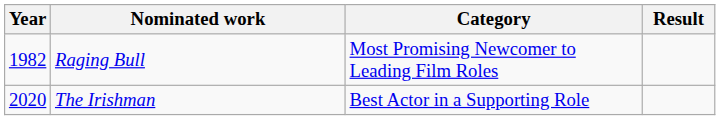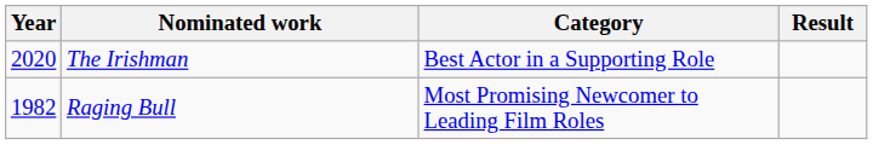 <table class="wikitable sortable">
 <tr>
 <th scope="col" style="width:1em;">Year</th>
 <th scope="col" style="width:39em;">Nominated work</th>
 <th scope="col" style="width:40em;">Category</th>
 <th scope="col" style="width:5em;">Result</th>
 </tr>
 <tr>
+<td><a href='#'>2020</a></td>
+<td><em><a href='#'>The Irishman</a></em></td>
+<td><a href='#'>Best Actor in a Supporting Role</a></td>
+<td></td>
+</tr>
+<tr>
 <td><a href='#'>1982</a></td>
 <td><em><a href='#'>Raging Bull</a></em></td>
 <td><a href='#'>Most Promising Newcomer to Leading Film Roles</a></td>
 <td></td>
 </tr>
-<tr>
-<td><a href='#'>2020</a></td>
-<td><em><a href='#'>The Irishman</a></em></td>
-<td><a href='#'>Best Actor in a Supporting Role</a></td>
-<td></td>
-</tr>
 </table>
